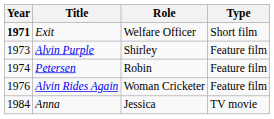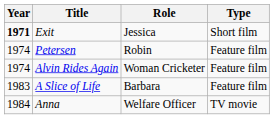 <table class="wikitable">
 <tr>
 <th>Year</th>
 <th>Title</th>
 <th>Role</th>
 <th>Type</th>
 </tr>
 <tr>
 <td><strong>1971</strong></td>
 <td><em>Exit</em></td>
-<td>Welfare Officer</td>
+<td>Jessica</td>
 <td>Short film</td>
-</tr>
-<tr>
-<td>1973</td>
-<td><em><a href='#'>Alvin Purple</a></em></td>
-<td>Shirley</td>
-<td>Feature film</td>
 </tr>
 <tr>
 <td>1974</td>
 <td><em><a href='#'>Petersen</a></em></td>
 <td>Robin</td>
 <td>Feature film</td>
 </tr>
 <tr>
-<td>1976</td>
+<td>1974</td>
 <td><em><a href='#'>Alvin Rides Again</a></em></td>
 <td>Woman Cricketer</td>
 <td>Feature film</td>
 </tr>
 <tr>
+<td>1983</td>
+<td><em><a href='#'>A Slice of Life</a></em></td>
+<td>Barbara</td>
+<td>Feature film</td>
+</tr>
+<tr>
 <td>1984</td>
 <td><em>Anna</em></td>
-<td>Jessica</td>
+<td>Welfare Officer</td>
 <td>TV movie</td>
 </tr>
 </table>
